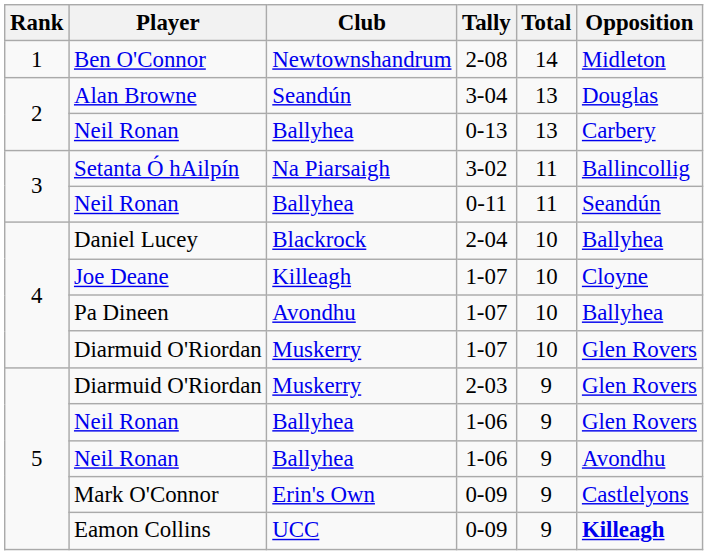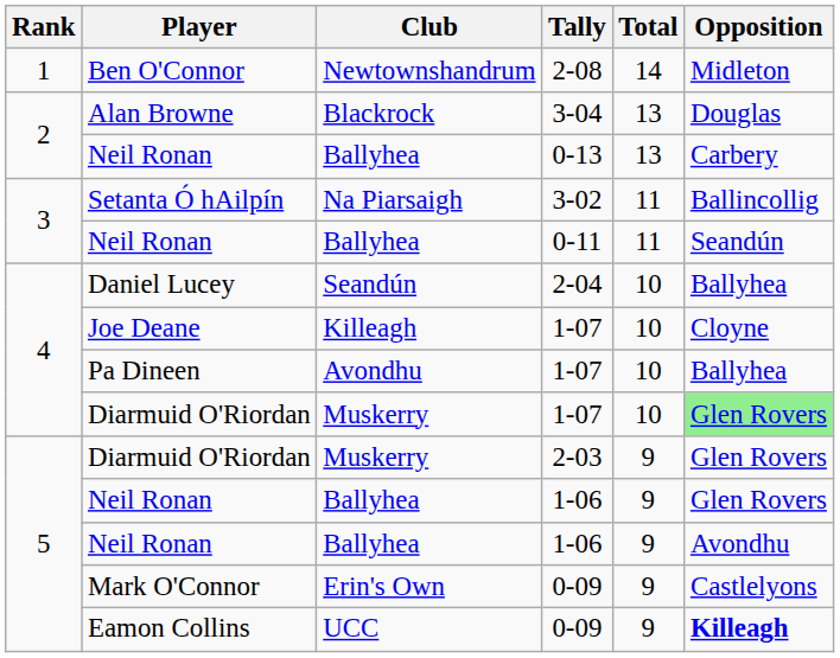 <table class="wikitable">
 <tr>
 <th>Rank</th>
 <th>Player</th>
 <th>Club</th>
 <th>Tally</th>
 <th>Total</th>
 <th>Opposition</th>
 </tr>
 <tr>
 <td rowspan="1" style="text-align:center;">1</td>
 <td><a href='#'>Ben O'Connor</a></td>
 <td><a href='#'>Newtownshandrum</a></td>
 <td align=center>2-08</td>
 <td align=center>14</td>
 <td><a href='#'>Midleton</a></td>
 </tr>
 <tr>
 <td rowspan="2" style="text-align:center;">2</td>
 <td><a href='#'>Alan Browne</a></td>
-<td><a href='#'>Seandún</a></td>
+<td><a href='#'>Blackrock</a></td>
 <td align=center>3-04</td>
 <td align=center>13</td>
 <td><a href='#'>Douglas</a></td>
 </tr>
 <tr>
 <td><a href='#'>Neil Ronan</a></td>
 <td><a href='#'>Ballyhea</a></td>
 <td align=center>0-13</td>
 <td align=center>13</td>
 <td><a href='#'>Carbery</a></td>
 </tr>
 <tr>
 <td rowspan="2" style="text-align:center;">3</td>
 <td><a href='#'>Setanta Ó hAilpín</a></td>
 <td><a href='#'>Na Piarsaigh</a></td>
 <td align=center>3-02</td>
 <td align=center>11</td>
 <td><a href='#'>Ballincollig</a></td>
 </tr>
 <tr>
 <td><a href='#'>Neil Ronan</a></td>
 <td><a href='#'>Ballyhea</a></td>
 <td align=center>0-11</td>
 <td align=center>11</td>
 <td><a href='#'>Seandún</a></td>
 </tr>
 <tr>
 <td rowspan="4" style="text-align:center;">4</td>
 <td>Daniel Lucey</td>
-<td><a href='#'>Blackrock</a></td>
+<td><a href='#'>Seandún</a></td>
 <td align=center>2-04</td>
 <td align=center>10</td>
 <td><a href='#'>Ballyhea</a></td>
 </tr>
 <tr>
 <td><a href='#'>Joe Deane</a></td>
 <td><a href='#'>Killeagh</a></td>
 <td align=center>1-07</td>
 <td align=center>10</td>
 <td><a href='#'>Cloyne</a></td>
 </tr>
 <tr>
 <td>Pa Dineen</td>
 <td><a href='#'>Avondhu</a></td>
 <td align=center>1-07</td>
 <td align=center>10</td>
 <td><a href='#'>Ballyhea</a></td>
 </tr>
 <tr>
 <td>Diarmuid O'Riordan</td>
 <td><a href='#'>Muskerry</a></td>
 <td align=center>1-07</td>
 <td align=center>10</td>
-<td><a href='#'>Glen Rovers</a></td>
+<td style="background: lightgreen;"><a href='#'>Glen Rovers</a></td>
 </tr>
 <tr>
 <td rowspan="5" style="text-align:center;">5</td>
 <td>Diarmuid O'Riordan</td>
 <td><a href='#'>Muskerry</a></td>
 <td align=center>2-03</td>
 <td align=center>9</td>
 <td><a href='#'>Glen Rovers</a></td>
 </tr>
 <tr>
 <td><a href='#'>Neil Ronan</a></td>
 <td><a href='#'>Ballyhea</a></td>
 <td align=center>1-06</td>
 <td align=center>9</td>
 <td><a href='#'>Glen Rovers</a></td>
 </tr>
 <tr>
 <td><a href='#'>Neil Ronan</a></td>
 <td><a href='#'>Ballyhea</a></td>
 <td align=center>1-06</td>
 <td align=center>9</td>
 <td><a href='#'>Avondhu</a></td>
 </tr>
 <tr>
 <td>Mark O'Connor</td>
 <td><a href='#'>Erin's Own</a></td>
 <td align=center>0-09</td>
 <td align=center>9</td>
 <td><a href='#'>Castlelyons</a></td>
 </tr>
 <tr>
 <td>Eamon Collins</td>
 <td><a href='#'>UCC</a></td>
 <td align=center>0-09</td>
 <td align=center>9</td>
 <td><strong><a href='#'>Killeagh</a></strong></td>
 </tr>
 </table>
